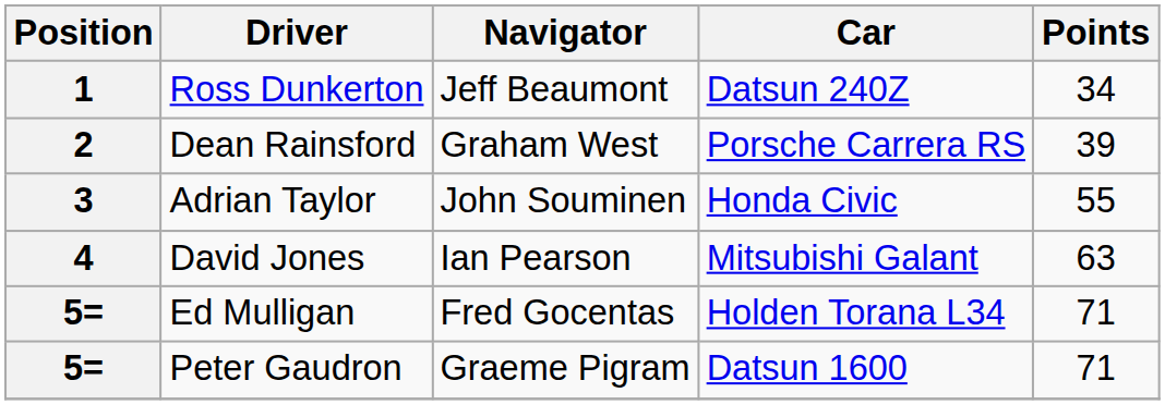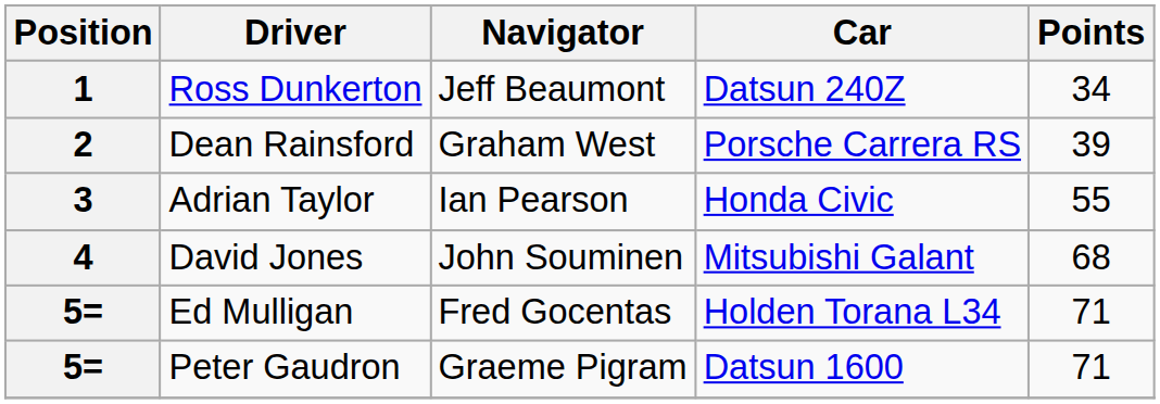 <table class="wikitable" border="1">
 <tr>
 <th>Position</th>
 <th>Driver</th>
 <th>Navigator</th>
 <th>Car</th>
 <th>Points</th>
 </tr>
 <tr>
 <th>1</th>
 <td><a href='#'>Ross Dunkerton</a></td>
 <td>Jeff Beaumont</td>
 <td><a href='#'>Datsun 240Z</a></td>
 <td align="center">34</td>
 </tr>
 <tr>
 <th>2</th>
 <td>Dean Rainsford</td>
 <td>Graham West</td>
 <td><a href='#'>Porsche Carrera RS</a></td>
 <td align="center">39</td>
 </tr>
 <tr>
 <th>3</th>
 <td>Adrian Taylor</td>
-<td>John Souminen</td>
+<td>Ian Pearson</td>
 <td><a href='#'>Honda Civic</a></td>
 <td align="center">55</td>
 </tr>
 <tr>
 <th>4</th>
 <td>David Jones</td>
-<td>Ian Pearson</td>
+<td>John Souminen</td>
 <td><a href='#'>Mitsubishi Galant</a></td>
-<td align="center">63</td>
+<td align="center">68</td>
 </tr>
 <tr>
 <th>5=</th>
 <td>Ed Mulligan</td>
 <td>Fred Gocentas</td>
 <td><a href='#'>Holden Torana L34</a></td>
 <td align="center">71</td>
 </tr>
 <tr>
 <th>5=</th>
 <td>Peter Gaudron</td>
 <td>Graeme Pigram</td>
 <td><a href='#'>Datsun 1600</a></td>
 <td align="center">71</td>
 </tr>
 <tr>
 </tr>
 </table>
